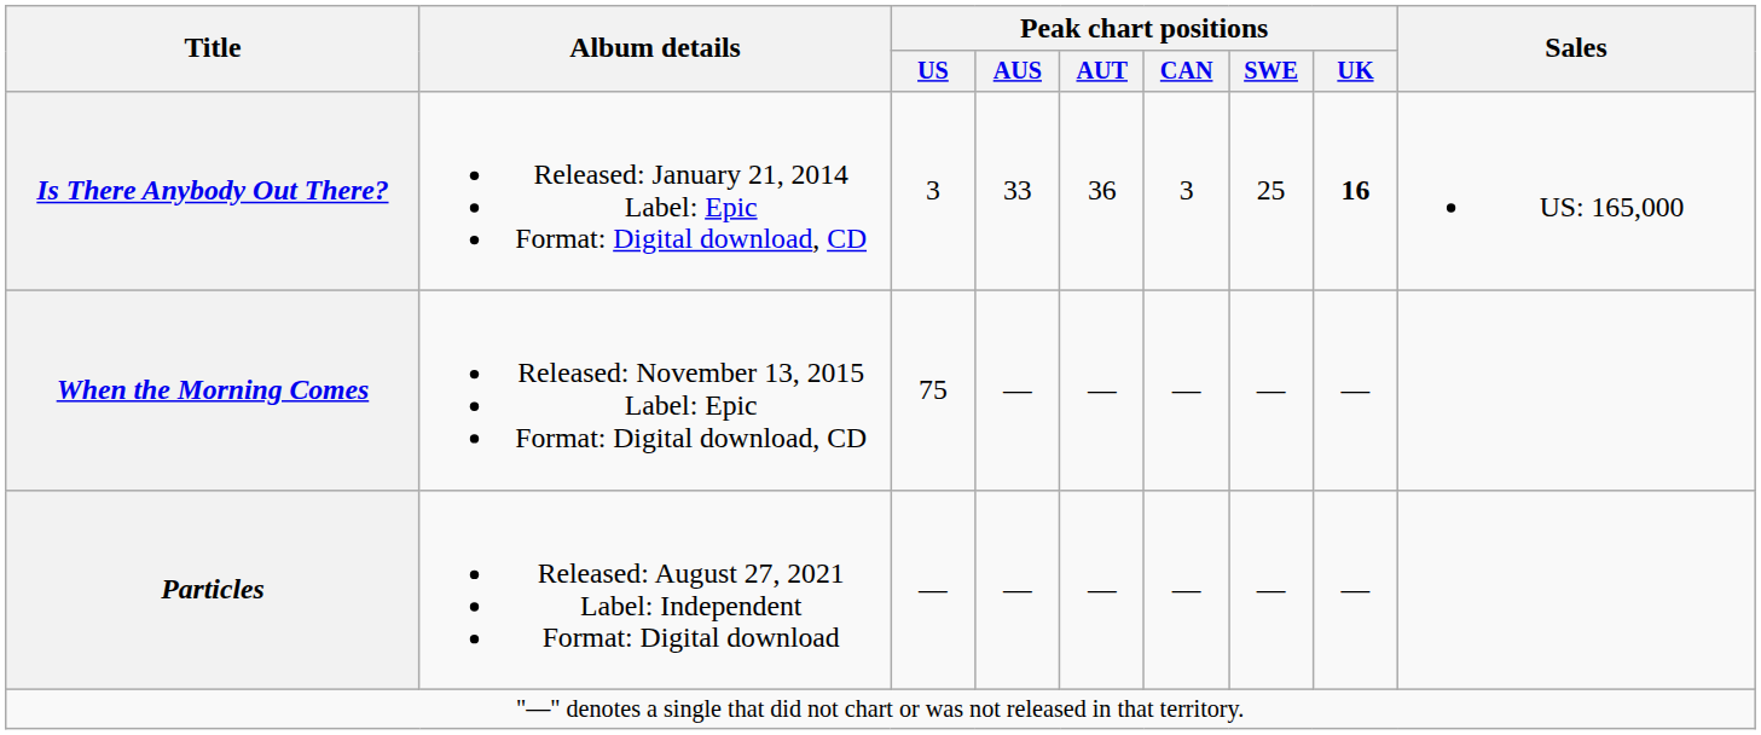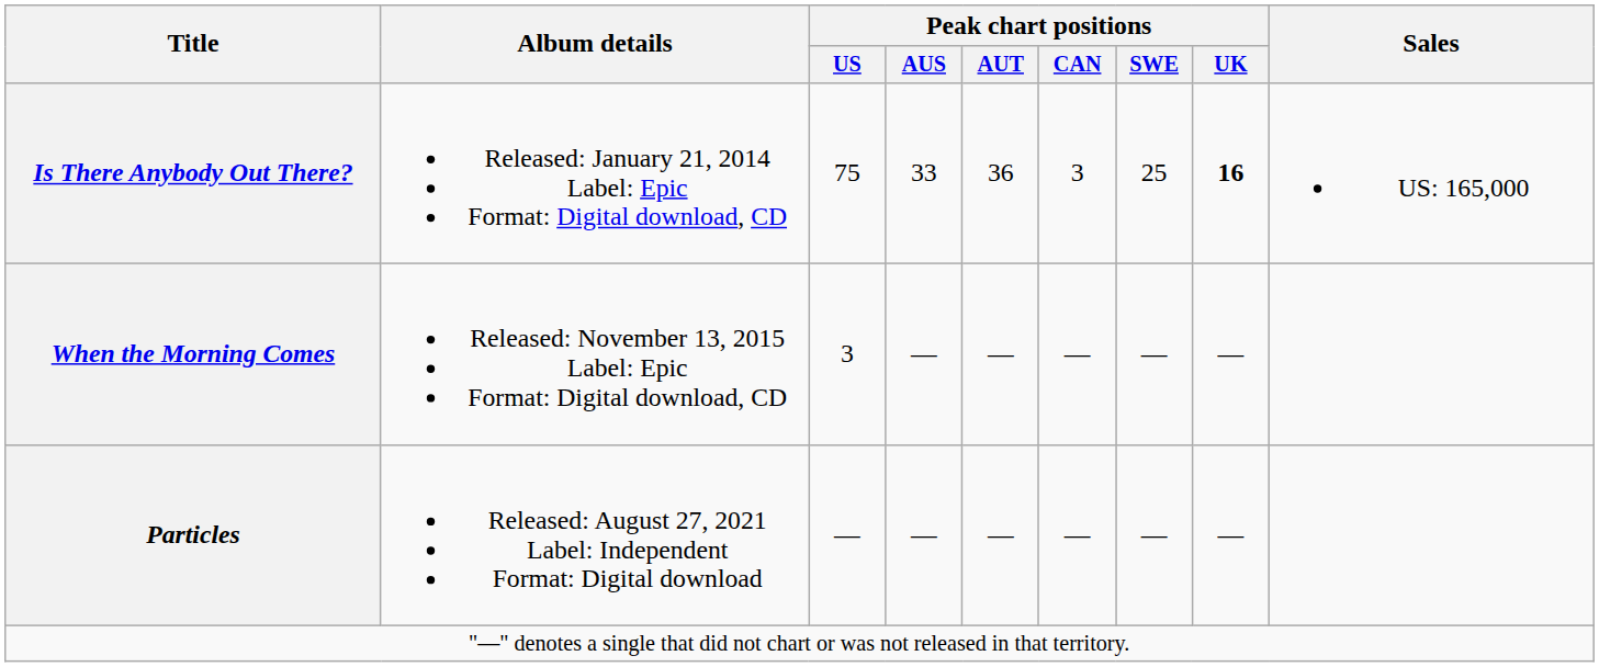 <table class="wikitable plainrowheaders" style="text-align:center;">
 <tr>
 <th scope="col" rowspan="2" style="width:14em;">Title</th>
 <th scope="col" rowspan="2" style="width:16em;">Album details</th>
 <th scope="col" colspan="6">Peak chart positions</th>
 <th scope="col" rowspan="2" style="width:12em;">Sales</th>
 </tr>
 <tr>
 <th scope="col" style="width:3em;font-size:85%;"><a href='#'>US</a><br></th>
 <th scope="col" style="width:3em;font-size:85%;"><a href='#'>AUS</a><br></th>
 <th scope="col" style="width:3em;font-size:85%;"><a href='#'>AUT</a><br></th>
 <th scope="col" style="width:3em;font-size:85%;"><a href='#'>CAN</a><br></th>
 <th scope="col" style="width:3em;font-size:85%;"><a href='#'>SWE</a><br></th>
 <th scope="col" style="width:3em;font-size:85%;"><a href='#'>UK</a><br></th>
 </tr>
 <tr>
 <th scope="row"><em><a href='#'>Is There Anybody Out There?</a></em></th>
 <td><br><ul><li>Released: January 21, 2014</li><li>Label: <a href='#'>Epic</a></li><li>Format: <a href='#'>Digital download</a>, <a href='#'>CD</a></li></ul></td>
-<td>3</td>
+<td>75</td>
 <td>33</td>
 <td>36</td>
 <td>3</td>
 <td>25</td>
 <td><strong>16</strong></td>
 <td><br><ul><li>US: 165,000</li></ul></td>
 </tr>
 <tr>
 <th scope="row"><em><a href='#'>When the Morning Comes</a></em></th>
 <td><br><ul><li>Released: November 13, 2015</li><li>Label: Epic</li><li>Format: Digital download, CD</li></ul></td>
-<td>75</td>
+<td>3</td>
 <td>—</td>
 <td>—</td>
 <td>—</td>
 <td>—</td>
 <td>—</td>
 <td></td>
 </tr>
 <tr>
 <th scope="row"><em>Particles</em></th>
 <td><br><ul><li>Released: August 27, 2021</li><li>Label: Independent</li><li>Format: Digital download</li></ul></td>
 <td>—</td>
 <td>—</td>
 <td>—</td>
 <td>—</td>
 <td>—</td>
 <td>—</td>
 <td></td>
 </tr>
 <tr>
 <td colspan="15" style="font-size:85%;">"—" denotes a single that did not chart or was not released in that territory.</td>
 </tr>
 </table>
